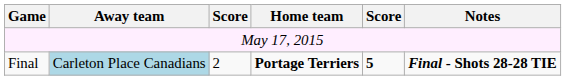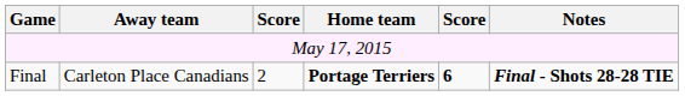 <table class="wikitable">
 <tr>
 <th>Game</th>
 <th>Away team</th>
 <th>Score</th>
 <th>Home team</th>
 <th>Score</th>
 <th>Notes</th>
 </tr>
 <tr style="text-align:center; background:#fef;">
 <td colspan="11"><em>May 17, 2015</em></td>
 </tr>
 <tr>
 <td>Final</td>
-<td style="background: lightblue;">Carleton Place Canadians</td>
+<td>Carleton Place Canadians</td>
 <td>2</td>
 <td><strong>Portage Terriers</strong></td>
-<td><strong>5</strong></td>
+<td><strong>6</strong></td>
 <td><strong><em>Final</em> - Shots 28-28 TIE</strong></td>
 </tr>
 </table>
